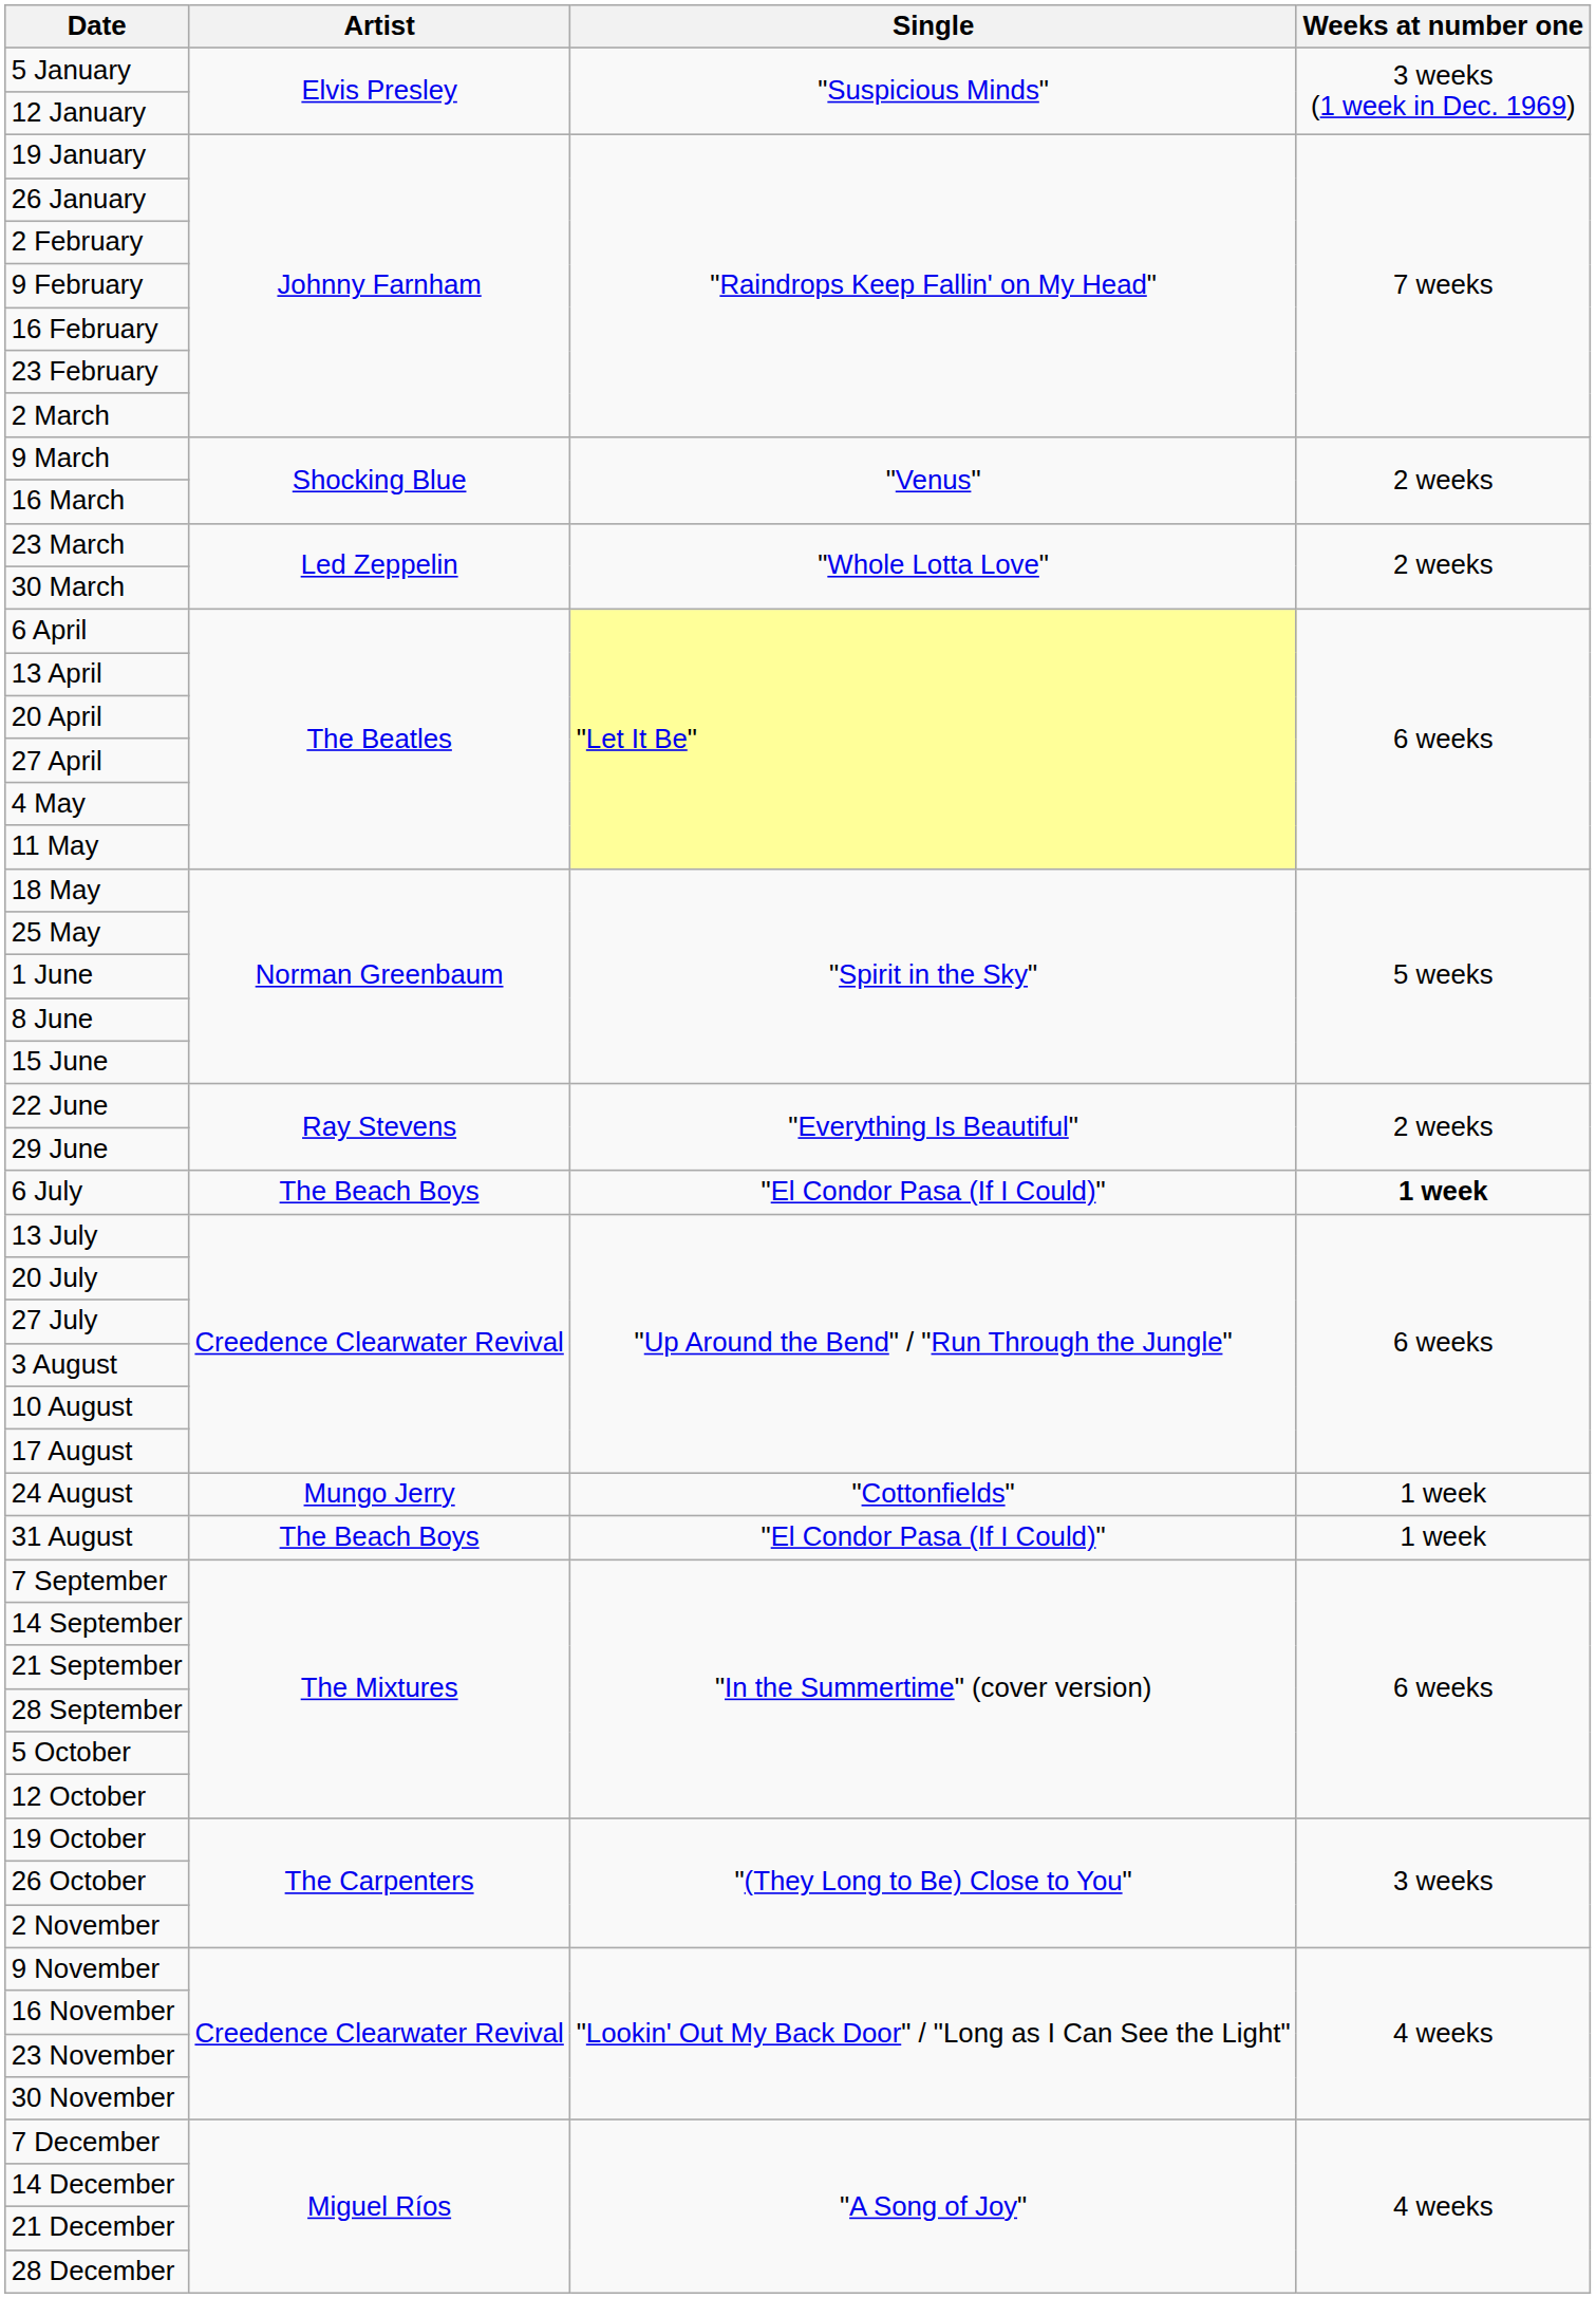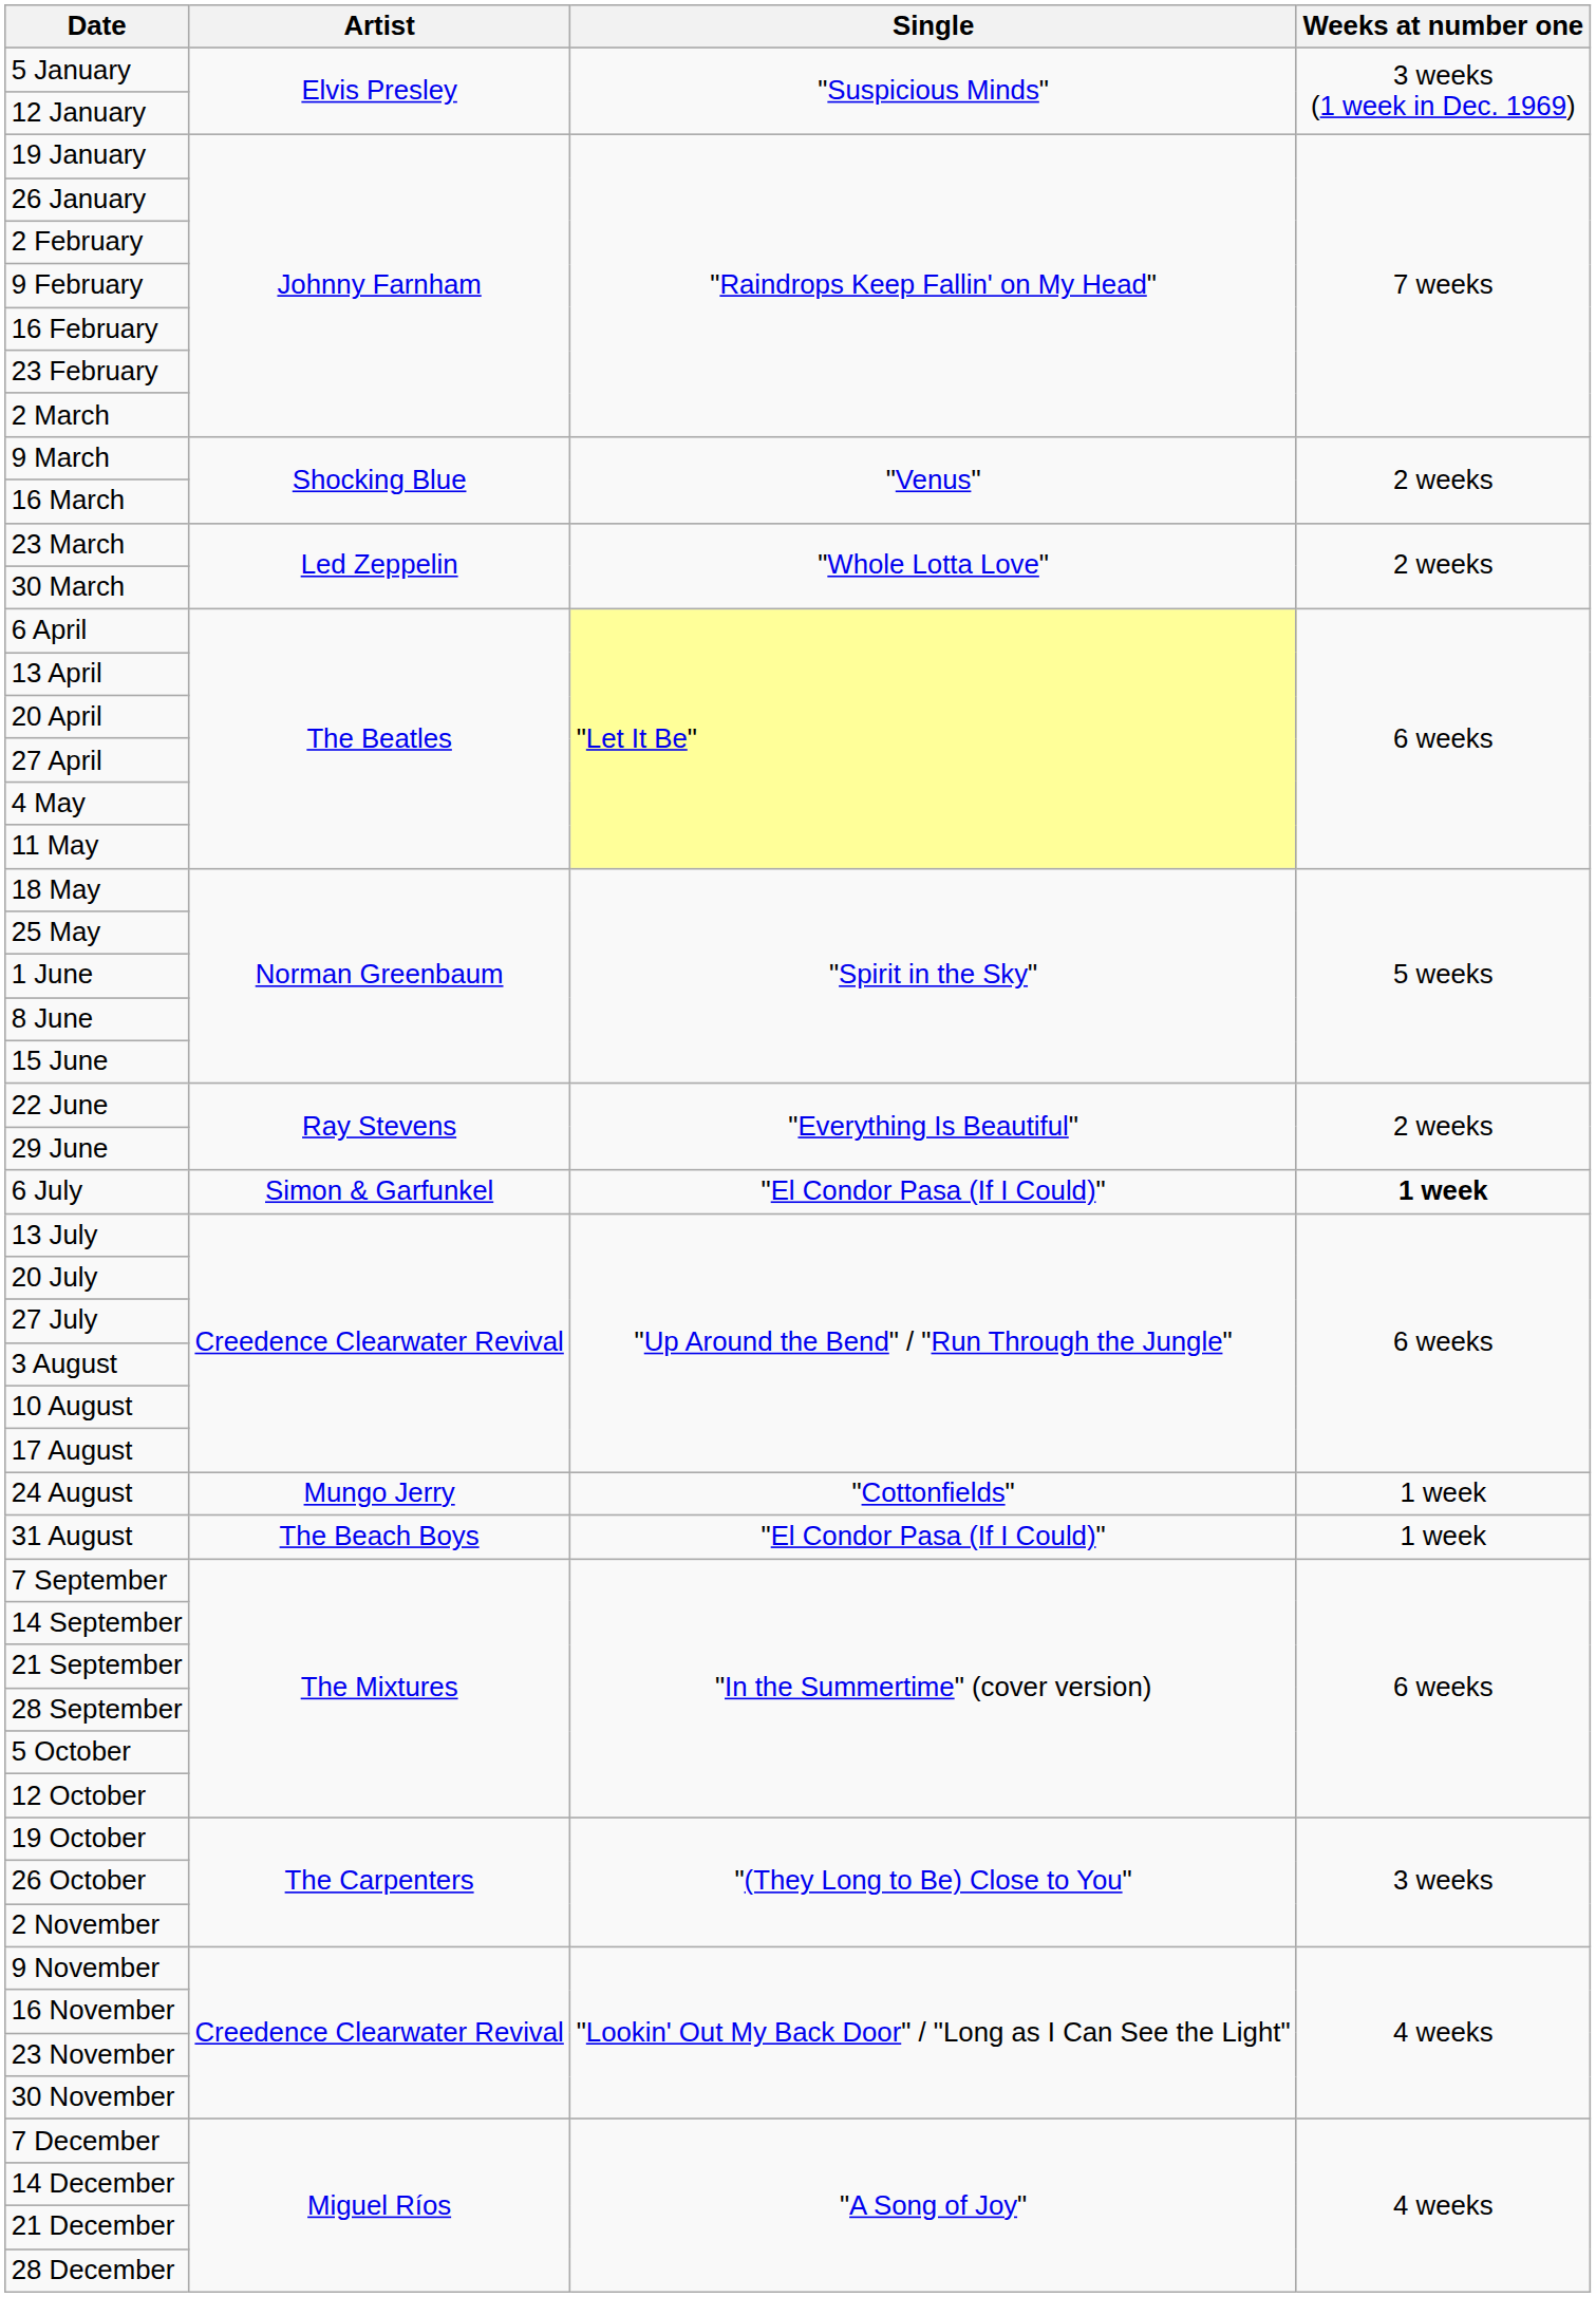 <table class="wikitable">
 <tr>
 <th>Date</th>
 <th>Artist</th>
 <th>Single</th>
 <th>Weeks at number one</th>
 </tr>
 <tr>
 <td>5 January</td>
 <td rowspan="2" align="center"><a href='#'>Elvis Presley</a></td>
 <td rowspan="2" align="center">"<a href='#'>Suspicious Minds</a>"</td>
 <td rowspan="2" align="center">3 weeks<br>(<a href='#'>1 week in Dec. 1969</a>)</td>
 </tr>
 <tr>
 <td>12 January</td>
 </tr>
 <tr>
 <td>19 January</td>
 <td rowspan="7" align="center"><a href='#'>Johnny Farnham</a></td>
 <td rowspan="7" align="center">"<a href='#'>Raindrops Keep Fallin' on My Head</a>"</td>
 <td rowspan="7" align="center">7 weeks</td>
 </tr>
 <tr>
 <td>26 January</td>
 </tr>
 <tr>
 <td>2 February</td>
 </tr>
 <tr>
 <td>9 February</td>
 </tr>
 <tr>
 <td>16 February</td>
 </tr>
 <tr>
 <td>23 February</td>
 </tr>
 <tr>
 <td>2 March</td>
 </tr>
 <tr>
 <td>9 March</td>
 <td rowspan="2" align="center"><a href='#'>Shocking Blue</a></td>
 <td rowspan="2" align="center">"<a href='#'>Venus</a>"</td>
 <td rowspan="2" align="center">2 weeks</td>
 </tr>
 <tr>
 <td>16 March</td>
 </tr>
 <tr>
 <td>23 March</td>
 <td rowspan="2" align="center"><a href='#'>Led Zeppelin</a></td>
 <td rowspan="2" align="center">"<a href='#'>Whole Lotta Love</a>"</td>
 <td rowspan="2" align="center">2 weeks</td>
 </tr>
 <tr>
 <td>30 March</td>
 </tr>
 <tr>
 <td>6 April</td>
 <td rowspan="6" align="center"><a href='#'>The Beatles</a></td>
 <td bgcolor=#FFFF99 align="left" rowspan="6" align="center">"<a href='#'>Let It Be</a>"</td>
 <td rowspan="6" align="center">6 weeks</td>
 </tr>
 <tr>
 <td>13 April</td>
 </tr>
 <tr>
 <td>20 April</td>
 </tr>
 <tr>
 <td>27 April</td>
 </tr>
 <tr>
 <td>4 May</td>
 </tr>
 <tr>
 <td>11 May</td>
 </tr>
 <tr>
 <td>18 May</td>
 <td rowspan="5" align="center"><a href='#'>Norman Greenbaum</a></td>
 <td rowspan="5" align="center">"<a href='#'>Spirit in the Sky</a>"</td>
 <td rowspan="5" align="center">5 weeks</td>
 </tr>
 <tr>
 <td>25 May</td>
 </tr>
 <tr>
 <td>1 June</td>
 </tr>
 <tr>
 <td>8 June</td>
 </tr>
 <tr>
 <td>15 June</td>
 </tr>
 <tr>
 <td>22 June</td>
 <td rowspan="2" align="center"><a href='#'>Ray Stevens</a></td>
 <td rowspan="2" align="center">"<a href='#'>Everything Is Beautiful</a>"</td>
 <td rowspan="2" align="center">2 weeks</td>
 </tr>
 <tr>
 <td>29 June</td>
 </tr>
 <tr>
 <td>6 July</td>
-<td align="center"><a href='#'>The Beach Boys</a></td>
+<td align="center"><a href='#'>Simon & Garfunkel</a></td>
 <td align="center">"<a href='#'>El Condor Pasa (If I Could)</a>"</td>
 <td align="center"><strong>1 week</strong></td>
 </tr>
 <tr>
 <td>13 July</td>
 <td rowspan="6" align="center"><a href='#'>Creedence Clearwater Revival</a></td>
 <td rowspan="6" align="center">"<a href='#'>Up Around the Bend</a>" / "<a href='#'>Run Through the Jungle</a>"</td>
 <td rowspan="6" align="center">6 weeks</td>
 </tr>
 <tr>
 <td>20 July</td>
 </tr>
 <tr>
 <td>27 July</td>
 </tr>
 <tr>
 <td>3 August</td>
 </tr>
 <tr>
 <td>10 August</td>
 </tr>
 <tr>
 <td>17 August</td>
 </tr>
 <tr>
 <td>24 August</td>
 <td align="center"><a href='#'>Mungo Jerry</a></td>
 <td align="center">"<a href='#'>Cottonfields</a>"</td>
 <td align="center">1 week</td>
 </tr>
 <tr>
 <td>31 August</td>
 <td align="center"><a href='#'>The Beach Boys</a></td>
 <td align="center">"<a href='#'>El Condor Pasa (If I Could)</a>"</td>
 <td align="center">1 week</td>
 </tr>
 <tr>
 <td>7 September</td>
 <td rowspan="6" align="center"><a href='#'>The Mixtures</a></td>
 <td rowspan="6" align="center">"<a href='#'>In the Summertime</a>" (cover version)</td>
 <td rowspan="6" align="center">6 weeks</td>
 </tr>
 <tr>
 <td>14 September</td>
 </tr>
 <tr>
 <td>21 September</td>
 </tr>
 <tr>
 <td>28 September</td>
 </tr>
 <tr>
 <td>5 October</td>
 </tr>
 <tr>
 <td>12 October</td>
 </tr>
 <tr>
 <td>19 October</td>
 <td rowspan="3" align="center"><a href='#'>The Carpenters</a></td>
 <td rowspan="3" align="center">"<a href='#'>(They Long to Be) Close to You</a>"</td>
 <td rowspan="3" align="center">3 weeks</td>
 </tr>
 <tr>
 <td>26 October</td>
 </tr>
 <tr>
 <td>2 November</td>
 </tr>
 <tr>
 <td>9 November</td>
 <td rowspan="4" align="center"><a href='#'>Creedence Clearwater Revival</a></td>
 <td rowspan="4" align="center">"<a href='#'>Lookin' Out My Back Door</a>" / "Long as I Can See the Light"</td>
 <td rowspan="4" align="center">4 weeks</td>
 </tr>
 <tr>
 <td>16 November</td>
 </tr>
 <tr>
 <td>23 November</td>
 </tr>
 <tr>
 <td>30 November</td>
 </tr>
 <tr>
 <td>7 December</td>
 <td rowspan="4" align="center"><a href='#'>Miguel Ríos</a></td>
 <td rowspan="4" align="center">"<a href='#'>A Song of Joy</a>"</td>
 <td rowspan="4" align="center">4 weeks</td>
 </tr>
 <tr>
 <td>14 December</td>
 </tr>
 <tr>
 <td>21 December</td>
 </tr>
 <tr>
 <td>28 December</td>
 </tr>
 </table>
